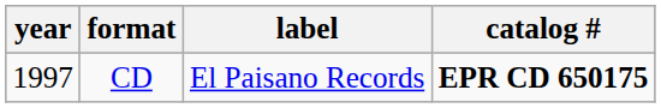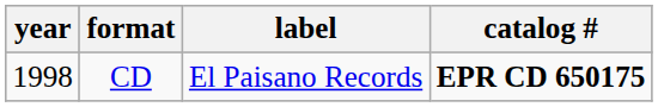 <table class="wikitable" style="text-align:center">
 <tr>
 <th>year</th>
 <th>format</th>
 <th>label</th>
 <th>catalog #</th>
 </tr>
 <tr>
-<td>1997</td>
+<td>1998</td>
 <td><a href='#'>CD</a></td>
 <td><a href='#'>El Paisano Records</a></td>
 <td><strong>EPR CD 650175</strong></td>
 </tr>
 </table>
